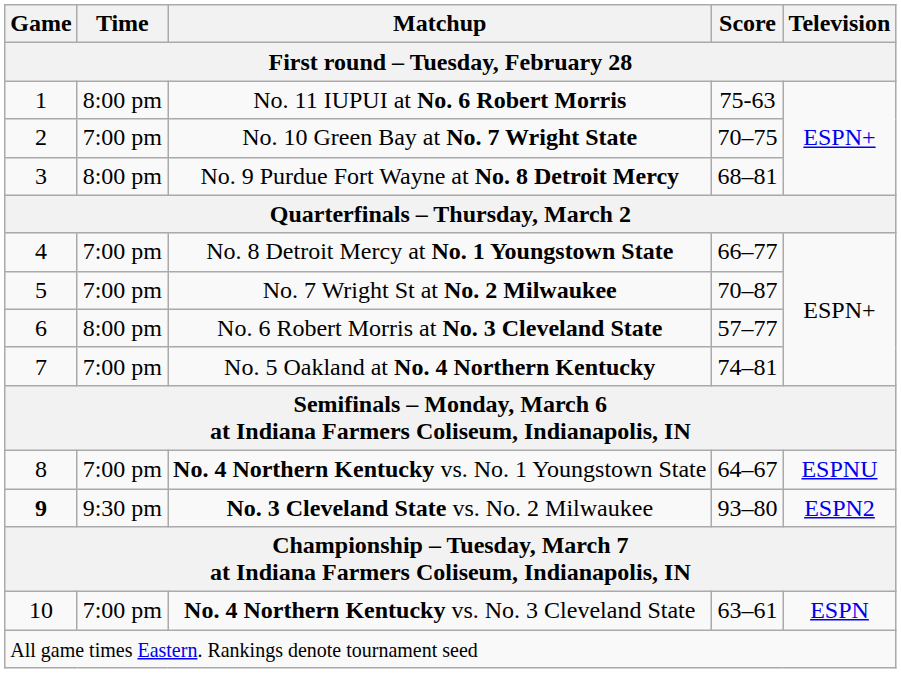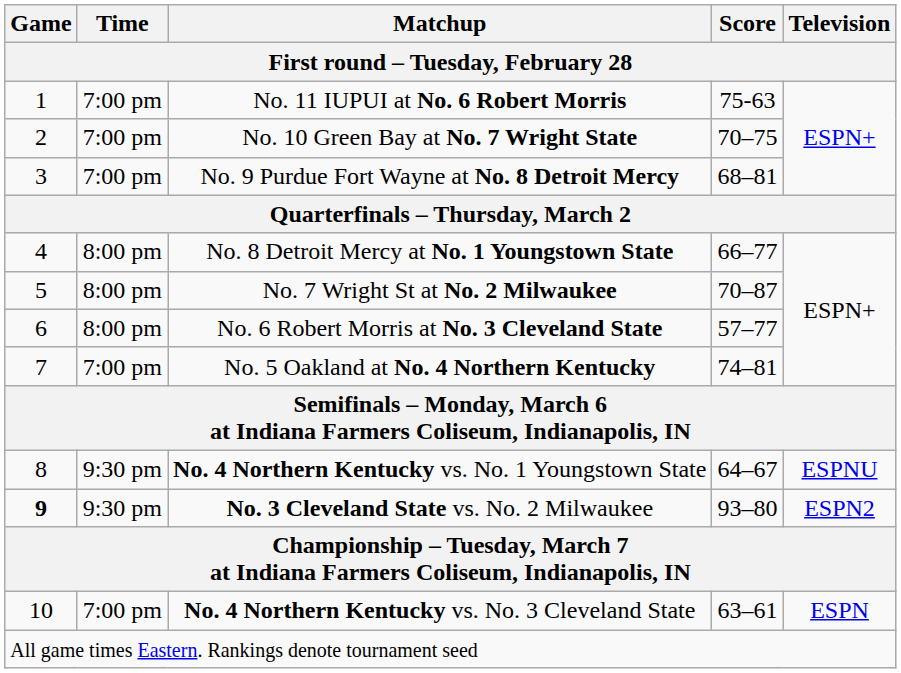 <table class="wikitable">
 <tr>
 <th>Game</th>
 <th>Time</th>
 <th>Matchup</th>
 <th>Score</th>
 <th>Television</th>
 </tr>
 <tr>
 <th colspan="5">First round – Tuesday, February 28</th>
 </tr>
 <tr>
 <td align="center">1</td>
-<td>8:00 pm</td>
+<td>7:00 pm</td>
 <td align="center">No. 11 IUPUI at <strong>No. 6 Robert Morris</strong></td>
 <td align="center">75-63</td>
 <td rowspan="3" align="center"><a href='#'>ESPN+</a></td>
 </tr>
 <tr>
 <td align="center">2</td>
 <td>7:00 pm</td>
 <td align="center">No. 10 Green Bay at <strong>No. 7 Wright State</strong></td>
 <td align="center">70–75 </td>
 </tr>
 <tr>
 <td align="center">3</td>
-<td>8:00 pm</td>
+<td>7:00 pm</td>
 <td align="center">No. 9 Purdue Fort Wayne at <strong>No. 8 Detroit Mercy</strong></td>
 <td align="center">68–81</td>
 </tr>
 <tr>
 <th colspan="5">Quarterfinals – Thursday, March 2</th>
 </tr>
 <tr>
 <td align="center">4</td>
-<td>7:00 pm</td>
+<td>8:00 pm</td>
 <td align="center">No. 8 Detroit Mercy at <strong>No. 1 Youngstown State</strong></td>
 <td align="center">66–77</td>
 <td rowspan="4" align="center">ESPN+</td>
 </tr>
 <tr>
 <td align="center">5</td>
-<td>7:00 pm</td>
+<td>8:00 pm</td>
 <td align="center">No. 7 Wright St at <strong>No. 2 Milwaukee</strong></td>
 <td align="center">70–87</td>
 </tr>
 <tr>
 <td align="center">6</td>
 <td>8:00 pm</td>
 <td align="center">No. 6 Robert Morris at <strong>No. 3 Cleveland State</strong></td>
 <td align="center">57–77</td>
 </tr>
 <tr>
 <td align="center">7</td>
 <td>7:00 pm</td>
 <td align="center">No. 5 Oakland at <strong>No. 4 Northern Kentucky</strong></td>
 <td align="center">74–81</td>
 </tr>
 <tr>
 <th colspan="5">Semifinals – Monday, March 6<br>at Indiana Farmers Coliseum, Indianapolis, IN</th>
 </tr>
 <tr>
 <td align="center">8</td>
-<td>7:00 pm</td>
+<td>9:30 pm</td>
 <td align="center"><strong>No. 4 Northern Kentucky</strong> vs. No. 1 Youngstown State</td>
 <td align="center">64–67</td>
 <td align="center"><a href='#'>ESPNU</a></td>
 </tr>
 <tr>
 <td align="center"><strong>9</strong></td>
 <td>9:30 pm</td>
 <td align="center"><strong>No. 3 Cleveland State</strong> vs. No. 2 Milwaukee</td>
 <td align="center">93–80</td>
 <td align="center"><a href='#'>ESPN2</a></td>
 </tr>
 <tr>
 <th colspan="5">Championship – Tuesday, March 7<br>at Indiana Farmers Coliseum, Indianapolis, IN</th>
 </tr>
 <tr>
 <td align="center">10</td>
 <td>7:00 pm</td>
 <td align="center"><strong>No. 4 Northern Kentucky</strong> vs. No. 3 Cleveland State</td>
 <td align="center">63–61</td>
 <td align="center"><a href='#'>ESPN</a></td>
 </tr>
 <tr>
 <td colspan="5"><small>All game times <a href='#'>Eastern</a>. Rankings denote tournament seed</small></td>
 </tr>
 </table>
